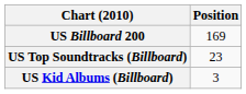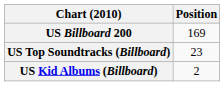 <table class="wikitable sortable plainrowheaders" style="text-align:center">
 <tr>
 <th scope="col">Chart (2010)</th>
 <th scope="col">Position</th>
 </tr>
 <tr>
 <th scope="row">US <em>Billboard</em> 200</th>
 <td>169</td>
 </tr>
 <tr>
 <th scope="row">US Top Soundtracks (<em>Billboard</em>)</th>
 <td>23</td>
 </tr>
 <tr>
 <th scope="row">US <a href='#'>Kid Albums</a> (<em>Billboard</em>)</th>
-<td>3</td>
+<td>2</td>
 </tr>
 </table>
